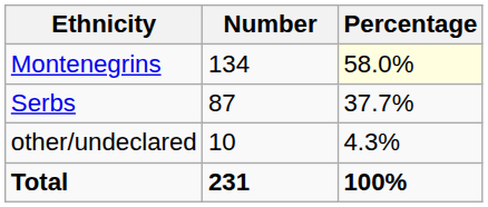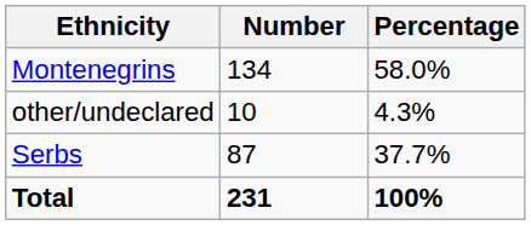 <table class="wikitable">
 <tr>
 <th width="100px">Ethnicity</th>
 <th width="80px">Number</th>
 <th width="80px">Percentage</th>
 </tr>
 <tr>
 <td><a href='#'>Montenegrins</a></td>
 <td>134</td>
-<td style="background: lightyellow;">58.0%</td>
+<td>58.0%</td>
+</tr>
+<tr>
+<td>other/undeclared</td>
+<td>10</td>
+<td>4.3%</td>
 </tr>
 <tr>
 <td><a href='#'>Serbs</a></td>
 <td>87</td>
 <td>37.7%</td>
 </tr>
 <tr>
-<td>other/undeclared</td>
-<td>10</td>
-<td>4.3%</td>
-</tr>
-<tr>
 <td><strong>Total</strong></td>
 <td><strong>231</strong></td>
 <td><strong>100%</strong></td>
 </tr>
 </table>
